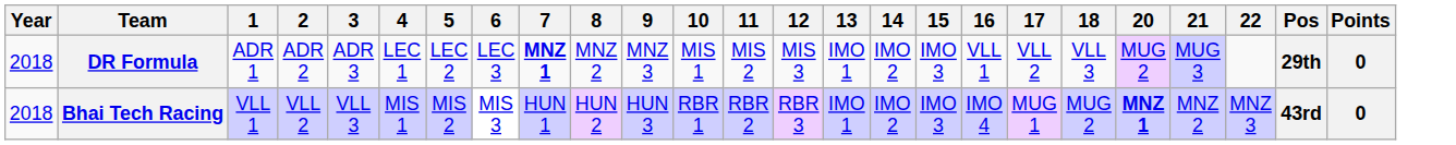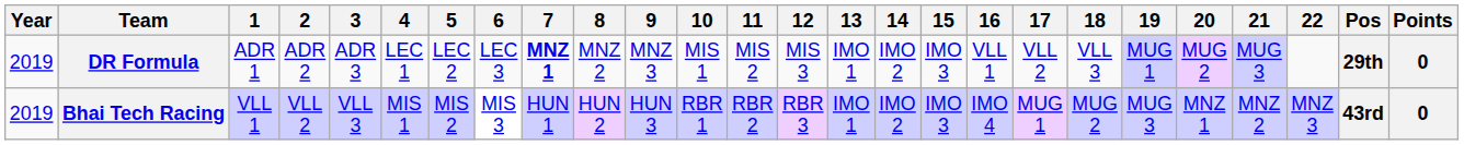 <table class="wikitable" style="text-align:center; font-size:85%">
 <tr>
 <th>Year</th>
 <th>Team</th>
 <th>1</th>
 <th>2</th>
 <th>3</th>
 <th>4</th>
 <th>5</th>
 <th>6</th>
 <th>7</th>
 <th>8</th>
 <th>9</th>
 <th>10</th>
 <th>11</th>
 <th>12</th>
 <th>13</th>
 <th>14</th>
 <th>15</th>
 <th>16</th>
 <th>17</th>
 <th>18</th>
+<th>19</th>
 <th>20</th>
 <th>21</th>
 <th>22</th>
 <th>Pos</th>
 <th>Points</th>
 </tr>
 <tr>
-<td><a href='#'>2018</a></td>
+<td><a href='#'>2019</a></td>
 <th nowrap><a href='#'>DR Formula</a></th>
 <td style="background:#;"><a href='#'>ADR<br>1</a></td>
 <td style="background:#;"><a href='#'>ADR<br>2</a></td>
 <td style="background:#;"><a href='#'>ADR<br>3</a></td>
 <td style="background:#;"><a href='#'>LEC<br>1</a></td>
 <td style="background:#;"><a href='#'>LEC<br>2</a></td>
 <td style="background:#;"><a href='#'>LEC<br>3</a></td>
 <td style="background:#;"><strong><a href='#'>MNZ<br>1</a></strong></td>
 <td style="background:#;"><a href='#'>MNZ<br>2</a></td>
 <td style="background:#;"><a href='#'>MNZ<br>3</a></td>
 <td style="background:#;"><a href='#'>MIS<br>1</a></td>
 <td style="background:#;"><a href='#'>MIS<br>2</a></td>
 <td style="background:#;"><a href='#'>MIS<br>3</a></td>
 <td style="background:#;"><a href='#'>IMO<br>1</a></td>
 <td style="background:#;"><a href='#'>IMO<br>2</a></td>
 <td style="background:#;"><a href='#'>IMO<br>3</a></td>
 <td style="background:#;"><a href='#'>VLL<br>1</a></td>
 <td style="background:#;"><a href='#'>VLL<br>2</a></td>
 <td style="background:#;"><a href='#'>VLL<br>3</a></td>
+<td style="background:#CFCFFF;"><a href='#'>MUG<br>1</a><br></td>
 <td style="background:#EFCFFF;"><a href='#'>MUG<br>2</a><br></td>
 <td style="background:#CFCFFF;"><a href='#'>MUG<br>3</a><br></td>
 <td></td>
 <th>29th</th>
 <th>0</th>
 </tr>
 <tr>
-<td><a href='#'>2018</a></td>
+<td><a href='#'>2019</a></td>
 <th nowrap><a href='#'>Bhai Tech Racing</a></th>
 <td style="background:#CFCFFF;"><a href='#'>VLL<br>1</a><br></td>
 <td style="background:#CFCFFF;"><a href='#'>VLL<br>2</a><br></td>
 <td style="background:#CFCFFF;"><a href='#'>VLL<br>3</a><br></td>
 <td style="background:#CFCFFF;"><a href='#'>MIS<br>1</a><br></td>
 <td style="background:#CFCFFF;"><a href='#'>MIS<br>2</a><br></td>
 <td style="background:#ffffff;"><a href='#'>MIS<br>3</a><br></td>
 <td style="background:#CFCFFF;"><a href='#'>HUN<br>1</a><br></td>
 <td style="background:#EFCFFF;"><a href='#'>HUN<br>2</a><br></td>
 <td style="background:#CFCFFF;"><a href='#'>HUN<br>3</a><br></td>
 <td style="background:#CFCFFF;"><a href='#'>RBR<br>1</a><br></td>
 <td style="background:#CFCFFF;"><a href='#'>RBR<br>2</a><br></td>
 <td style="background:#EFCFFF;"><a href='#'>RBR<br>3</a><br></td>
 <td style="background:#CFCFFF;"><a href='#'>IMO<br>1</a><br></td>
 <td style="background:#CFCFFF;"><a href='#'>IMO<br>2</a><br></td>
 <td style="background:#CFCFFF;"><a href='#'>IMO<br>3</a><br></td>
 <td style="background:#CFCFFF;"><a href='#'>IMO<br>4</a><br></td>
 <td style="background:#EFCFFF;"><a href='#'>MUG<br>1</a><br></td>
 <td style="background:#CFCFFF;"><a href='#'>MUG<br>2</a><br></td>
-<td style="background:#CFCFFF;"><strong><a href='#'>MNZ<br>1</a><br></strong></td>
+<td style="background:#CFCFFF;"><a href='#'>MUG<br>3</a><br></td>
+<td style="background:#CFCFFF;"><a href='#'>MNZ<br>1</a><br></td>
 <td style="background:#CFCFFF;"><a href='#'>MNZ<br>2</a><br></td>
 <td style="background:#CFCFFF;"><a href='#'>MNZ<br>3</a><br></td>
 <th>43rd</th>
 <th>0</th>
 </tr>
 </table>
